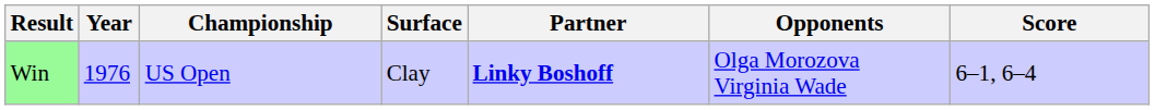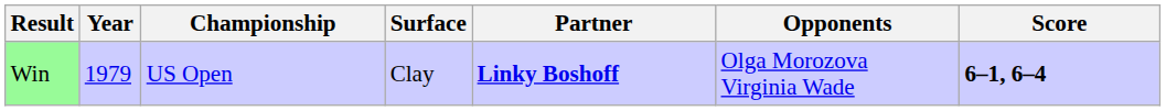 <table class="wikitable">
 <tr>
 <th style="width:40px">Result</th>
 <th style="width:35px">Year</th>
 <th style="width:160px">Championship</th>
 <th style="width:50px">Surface</th>
 <th style="width:160px">Partner</th>
 <th style="width:160px">Opponents</th>
 <th style="width:130px" class="unsortable">Score</th>
 </tr>
 <tr style="background:#ccf;">
 <td style="background:#98fb98;">Win</td>
-<td><a href='#'>1976</a></td>
+<td><a href='#'>1979</a></td>
 <td><a href='#'>US Open</a></td>
 <td>Clay</td>
 <td><strong> <a href='#'>Linky Boshoff</a></strong></td>
 <td> <a href='#'>Olga Morozova</a> <br>  <a href='#'>Virginia Wade</a></td>
-<td>6–1, 6–4</td>
+<td><strong>6–1, 6–4</strong></td>
 </tr>
 </table>
